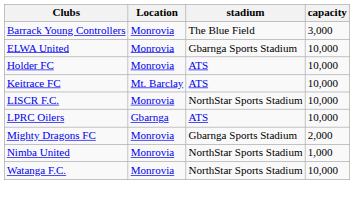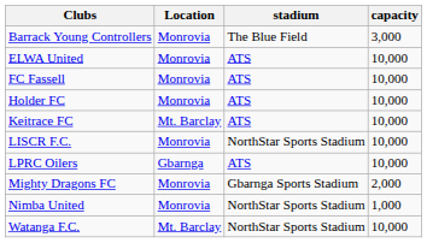 <table class="wikitable sortable" style="text-align:left;">
 <tr>
 <th>Clubs</th>
 <th>Location</th>
 <th>stadium</th>
 <th>capacity</th>
 </tr>
 <tr>
 <td><a href='#'>Barrack Young Controllers</a></td>
 <td><a href='#'>Monrovia</a></td>
 <td>The Blue Field</td>
 <td>3,000</td>
 </tr>
 <tr>
 <td><a href='#'>ELWA United</a></td>
 <td><a href='#'>Monrovia</a></td>
-<td>Gbarnga Sports Stadium</td>
+<td><a href='#'>ATS</a></td>
+<td>10,000</td>
+</tr>
+<tr>
+<td><a href='#'>FC Fassell</a></td>
+<td><a href='#'>Monrovia</a></td>
+<td><a href='#'>ATS</a></td>
 <td>10,000</td>
 </tr>
 <tr>
 <td><a href='#'>Holder FC</a></td>
 <td><a href='#'>Monrovia</a></td>
 <td><a href='#'>ATS</a></td>
 <td>10,000</td>
 </tr>
 <tr>
 <td><a href='#'>Keitrace FC</a></td>
 <td><a href='#'>Mt. Barclay</a></td>
 <td><a href='#'>ATS</a></td>
 <td>10,000</td>
 </tr>
 <tr>
 <td><a href='#'>LISCR F.C.</a></td>
 <td><a href='#'>Monrovia</a></td>
 <td>NorthStar Sports Stadium</td>
 <td>10,000</td>
 </tr>
 <tr>
 <td><a href='#'>LPRC Oilers</a></td>
 <td><a href='#'>Gbarnga</a></td>
 <td><a href='#'>ATS</a></td>
 <td>10,000</td>
 </tr>
 <tr>
 <td><a href='#'>Mighty Dragons FC</a></td>
 <td><a href='#'>Monrovia</a></td>
 <td>Gbarnga Sports Stadium</td>
 <td>2,000</td>
 </tr>
 <tr>
 <td><a href='#'>Nimba United</a></td>
 <td><a href='#'>Monrovia</a></td>
 <td>NorthStar Sports Stadium</td>
 <td>1,000</td>
 </tr>
 <tr>
 <td><a href='#'>Watanga F.C.</a></td>
-<td><a href='#'>Monrovia</a></td>
+<td><a href='#'>Mt. Barclay</a></td>
 <td>NorthStar Sports Stadium</td>
 <td>10,000</td>
 </tr>
 </table>
